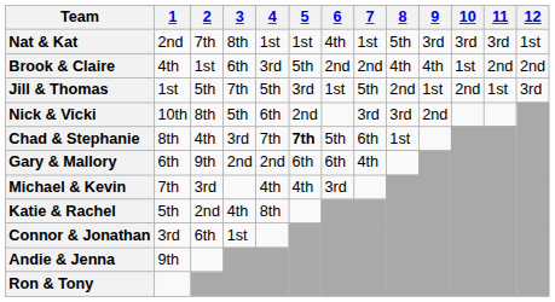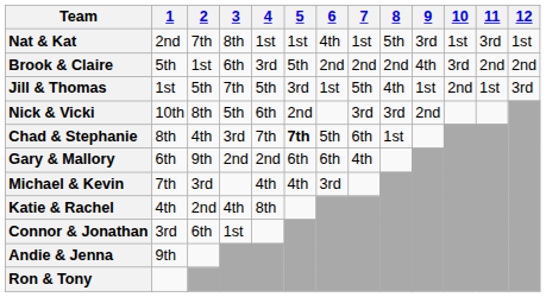 <table class="wikitable sortable" style="text-align:left;">
 <tr>
 <th scope="col" class="unsortable">Team</th>
 <th scope="col"><a href='#'>1</a></th>
 <th scope="col"><a href='#'>2</a></th>
 <th scope="col"><a href='#'>3</a></th>
 <th scope="col"><a href='#'>4</a></th>
 <th scope="col"><a href='#'>5</a></th>
 <th scope="col"><a href='#'>6</a></th>
 <th scope="col"><a href='#'>7</a></th>
 <th scope="col"><a href='#'>8</a></th>
 <th scope="col"><a href='#'>9</a></th>
 <th scope="col"><a href='#'>10</a></th>
 <th scope="col"><a href='#'>11</a></th>
 <th scope="col"><a href='#'>12</a></th>
 </tr>
 <tr>
 <th scope="row" style="text-align:left">Nat & Kat</th>
 <td>2nd</td>
 <td>7th</td>
 <td>8th</td>
 <td>1st</td>
 <td>1st</td>
 <td>4th</td>
 <td>1st</td>
 <td>5th</td>
 <td>3rd</td>
-<td>3rd</td>
+<td>1st</td>
 <td>3rd</td>
 <td>1st</td>
 </tr>
 <tr>
 <th scope="row" style="text-align:left">Brook & Claire</th>
-<td>4th</td>
+<td>5th</td>
 <td>1st</td>
 <td>6th</td>
 <td>3rd</td>
 <td>5th</td>
 <td>2nd</td>
 <td>2nd</td>
+<td>2nd</td>
 <td>4th</td>
-<td>4th</td>
-<td>1st</td>
+<td>3rd</td>
 <td>2nd</td>
 <td>2nd</td>
 </tr>
 <tr>
 <th scope="row" style="text-align:left">Jill & Thomas</th>
 <td>1st</td>
 <td>5th</td>
 <td>7th</td>
 <td>5th</td>
 <td>3rd</td>
 <td>1st</td>
 <td>5th</td>
-<td>2nd</td>
+<td>4th</td>
 <td>1st</td>
 <td>2nd</td>
 <td>1st</td>
 <td>3rd</td>
 </tr>
 <tr>
 <th scope="row" style="text-align:left">Nick & Vicki</th>
 <td>10th</td>
 <td>8th</td>
 <td>5th</td>
 <td>6th</td>
 <td>2nd</td>
 <td></td>
 <td>3rd</td>
 <td>3rd</td>
 <td>2nd</td>
 <td></td>
 <td></td>
 <td rowspan="8" style="background:darkgrey;"></td>
 </tr>
 <tr>
 <th scope="row" style="text-align:left">Chad & Stephanie</th>
 <td>8th</td>
 <td>4th</td>
 <td>3rd</td>
 <td>7th</td>
 <td><strong>7th</strong></td>
 <td>5th</td>
 <td>6th</td>
 <td>1st</td>
 <td></td>
 <td colspan="2" rowspan="7" style="background:darkgrey;"></td>
 </tr>
 <tr>
 <th scope="row" style="text-align:left">Gary & Mallory</th>
 <td>6th</td>
 <td>9th</td>
 <td>2nd</td>
 <td>2nd</td>
 <td>6th</td>
 <td>6th</td>
 <td>4th</td>
 <td></td>
 <td rowspan="6" style="background:darkgrey;"></td>
 </tr>
 <tr>
 <th scope="row" style="text-align:left">Michael & Kevin</th>
 <td>7th</td>
 <td>3rd</td>
 <td></td>
 <td>4th</td>
 <td>4th</td>
 <td>3rd</td>
 <td></td>
 <td rowspan="5" style="background:darkgrey;"></td>
 </tr>
 <tr>
 <th scope="row" style="text-align:left">Katie & Rachel</th>
-<td>5th</td>
+<td>4th</td>
 <td>2nd</td>
 <td>4th</td>
 <td>8th</td>
 <td></td>
 <td colspan="2" rowspan="4" style="background:darkgrey;"></td>
 </tr>
 <tr>
 <th scope="row" style="text-align:left">Connor & Jonathan</th>
 <td>3rd</td>
 <td>6th</td>
 <td>1st</td>
 <td></td>
 <td rowspan="3" style="background:darkgrey;"></td>
 </tr>
 <tr>
 <th scope="row" style="text-align:left">Andie & Jenna</th>
 <td>9th</td>
 <td></td>
 <td colspan="2" rowspan="2" style="background:darkgrey;"></td>
 </tr>
 <tr>
 <th scope="row" style="text-align:left">Ron & Tony</th>
 <td></td>
 <td style="background:darkgrey;"></td>
 </tr>
 </table>
